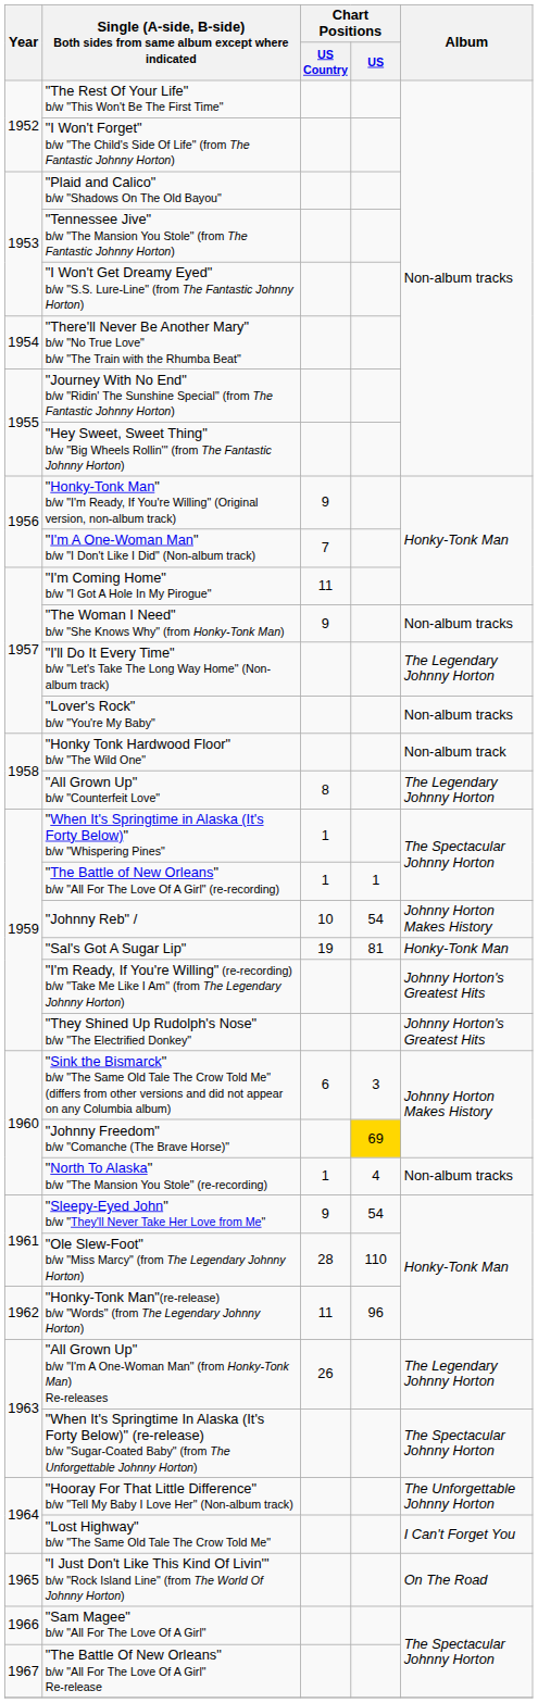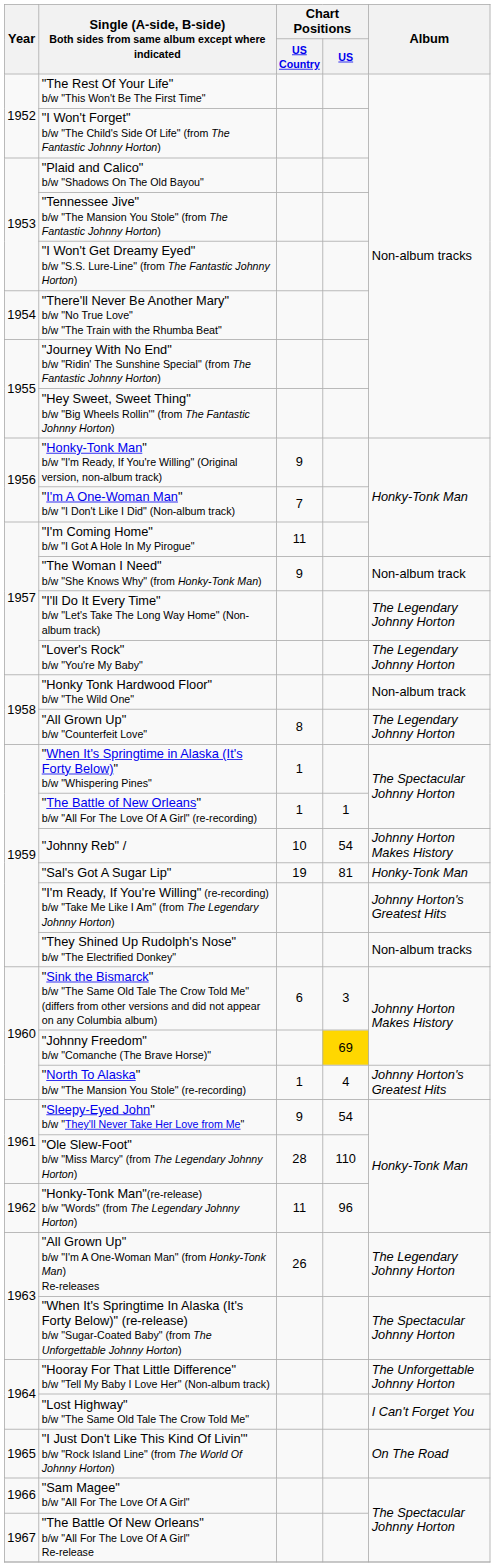 <table class="wikitable">
 <tr>
 <th rowspan="2">Year</th>
 <th rowspan="2">Single (A-side, B-side)<br><small>Both sides from same album except where indicated</small></th>
 <th colspan="2">Chart Positions</th>
 <th rowspan="2">Album</th>
 </tr>
 <tr>
 <th width="50"><small><a href='#'>US Country</a></small></th>
 <th width="50"><small><a href='#'>US</a></small><br></th>
 </tr>
 <tr>
 <td rowspan="2">1952</td>
 <td>"The Rest Of Your Life"<br><small>b/w "This Won't Be The First Time"</small></td>
 <td></td>
 <td></td>
 <td align="left" rowspan="8">Non-album tracks</td>
 </tr>
 <tr>
 <td>"I Won't Forget"<br><small>b/w "The Child's Side Of Life" (from <em>The Fantastic Johnny Horton</em>)</small></td>
 <td></td>
 <td></td>
 </tr>
 <tr>
 <td rowspan="3">1953</td>
 <td>"Plaid and Calico"<br><small>b/w "Shadows On The Old Bayou"</small></td>
 <td></td>
 <td></td>
 </tr>
 <tr>
 <td>"Tennessee Jive"<br><small>b/w "The Mansion You Stole" (from <em>The Fantastic Johnny Horton</em>)</small></td>
 <td></td>
 <td></td>
 </tr>
 <tr>
 <td>"I Won't Get Dreamy Eyed"<br><small>b/w "S.S. Lure-Line" (from <em>The Fantastic Johnny Horton</em>)</small></td>
 <td></td>
 <td></td>
 </tr>
 <tr>
 <td>1954</td>
 <td>"There'll Never Be Another Mary"<br><small>b/w "No True Love"<br>b/w "The Train with the Rhumba Beat"</small></td>
 <td></td>
 <td></td>
 </tr>
 <tr>
 <td rowspan="2">1955</td>
 <td>"Journey With No End"<br><small>b/w "Ridin' The Sunshine Special" (from <em>The Fantastic Johnny Horton</em>)</small></td>
 <td></td>
 <td></td>
 </tr>
 <tr>
 <td>"Hey Sweet, Sweet Thing"<br><small>b/w "Big Wheels Rollin'" (from <em>The Fantastic Johnny Horton</em>)</small></td>
 <td></td>
 <td></td>
 </tr>
 <tr>
 <td rowspan="2">1956</td>
 <td>"<a href='#'>Honky-Tonk Man</a>"<br><small>b/w "I'm Ready, If You're Willing" (Original version, non-album track)</small></td>
 <td align="center">9</td>
 <td></td>
 <td align="left" rowspan="3"><em>Honky-Tonk Man</em></td>
 </tr>
 <tr>
 <td>"<a href='#'>I'm A One-Woman Man</a>"<br><small>b/w "I Don't Like I Did" (Non-album track)</small></td>
 <td align="center">7</td>
 <td></td>
 </tr>
 <tr>
 <td rowspan="4">1957</td>
 <td>"I'm Coming Home"<br><small>b/w "I Got A Hole In My Pirogue"</small></td>
 <td align="center">11</td>
 <td></td>
 </tr>
 <tr>
 <td>"The Woman I Need"<br><small>b/w "She Knows Why" (from <em>Honky-Tonk Man</em>)</small></td>
 <td align="center">9</td>
 <td></td>
-<td align="left">Non-album tracks</td>
+<td align="left">Non-album track</td>
 </tr>
 <tr>
 <td>"I'll Do It Every Time"<br><small>b/w "Let's Take The Long Way Home" (Non-album track)</small></td>
 <td></td>
 <td></td>
 <td><em>The Legendary Johnny Horton</em></td>
 </tr>
 <tr>
 <td>"Lover's Rock"<br><small>b/w "You're My Baby"</small></td>
 <td></td>
 <td></td>
-<td align="left">Non-album tracks</td>
+<td><em>The Legendary Johnny Horton</em></td>
 </tr>
 <tr>
 <td rowspan="2">1958</td>
 <td>"Honky Tonk Hardwood Floor"<br><small>b/w "The Wild One"</small></td>
 <td></td>
 <td></td>
 <td align="left">Non-album track</td>
 </tr>
 <tr>
 <td>"All Grown Up"<br><small>b/w "Counterfeit Love"</small></td>
 <td align="center">8</td>
 <td></td>
 <td align="left"><em>The Legendary Johnny Horton</em></td>
 </tr>
 <tr>
 <td rowspan="6">1959</td>
 <td>"<a href='#'>When It's Springtime in Alaska (It's Forty Below)</a>"<br><small>b/w "Whispering Pines"</small></td>
 <td align="center">1</td>
 <td></td>
 <td rowspan="2"><em>The Spectacular Johnny Horton</em></td>
 </tr>
 <tr>
 <td>"<a href='#'>The Battle of New Orleans</a>"<br><small>b/w "All For The Love Of A Girl" (re-recording)</small></td>
 <td align="center">1</td>
 <td align="center">1</td>
 </tr>
 <tr>
 <td>"Johnny Reb" /</td>
 <td align="center">10</td>
 <td align="center">54</td>
 <td><em>Johnny Horton Makes History</em></td>
 </tr>
 <tr>
 <td>"Sal's Got A Sugar Lip"</td>
 <td align="center">19</td>
 <td align="center">81</td>
 <td align="left"><em>Honky-Tonk Man</em></td>
 </tr>
 <tr>
 <td>"I'm Ready, If You're Willing"<small> (re-recording)<br>b/w "Take Me Like I Am" (from <em>The Legendary Johnny Horton</em>)</small></td>
 <td></td>
 <td></td>
 <td align="left"><em>Johnny Horton's Greatest Hits</em></td>
 </tr>
 <tr>
 <td>"They Shined Up Rudolph's Nose"<br><small>b/w "The Electrified Donkey"</small></td>
 <td></td>
 <td></td>
-<td><em>Johnny Horton's Greatest Hits</em></td>
+<td align="left">Non-album tracks</td>
 </tr>
 <tr>
 <td rowspan="3">1960</td>
 <td>"<a href='#'>Sink the Bismarck</a>"<br><small>b/w "The Same Old Tale The Crow Told Me" (differs from other versions and did not appear on any Columbia album)</small></td>
 <td align="center">6</td>
 <td align="center">3</td>
 <td rowspan="2"><em>Johnny Horton Makes History</em></td>
 </tr>
 <tr>
 <td>"Johnny Freedom"<br><small>b/w "Comanche (The Brave Horse)"</small></td>
 <td></td>
 <td align="center" style="background: gold;">69</td>
 </tr>
 <tr>
 <td>"<a href='#'>North To Alaska</a>"<br><small>b/w "The Mansion You Stole" (re-recording)</small></td>
 <td align="center">1</td>
 <td align="center">4</td>
-<td align="left">Non-album tracks</td>
+<td><em>Johnny Horton's Greatest Hits</em></td>
 </tr>
 <tr>
 <td rowspan="2">1961</td>
 <td>"<a href='#'>Sleepy-Eyed John</a>"<br><small>b/w "<a href='#'>They'll Never Take Her Love from Me</a>"</small></td>
 <td align="center">9</td>
 <td align="center">54</td>
 <td rowspan="3"><em>Honky-Tonk Man</em></td>
 </tr>
 <tr>
 <td>"Ole Slew-Foot"<br><small>b/w "Miss Marcy" (from <em>The Legendary Johnny Horton</em>)</small></td>
 <td align="center">28</td>
 <td align="center">110</td>
 </tr>
 <tr>
 <td>1962</td>
 <td>"Honky-Tonk Man"<small>(re-release)</small><br><small>b/w "Words" (from <em>The Legendary Johnny Horton</em>)</small></td>
 <td align="center">11</td>
 <td align="center">96</td>
 </tr>
 <tr>
 <td rowspan="2">1963</td>
 <td>"All Grown Up"<br><small>b/w "I'm A One-Woman Man" (from <em>Honky-Tonk Man</em>)<br>Re-releases</small></td>
 <td align="center">26</td>
 <td></td>
 <td align="left"><em>The Legendary Johnny Horton</em></td>
 </tr>
 <tr>
 <td>"When It's Springtime In Alaska (It's Forty Below)" (re-release)<br><small>b/w "Sugar-Coated Baby" (from <em>The Unforgettable Johnny Horton</em>)</small></td>
 <td></td>
 <td></td>
 <td align="left"><em>The Spectacular Johnny Horton</em></td>
 </tr>
 <tr>
 <td rowspan="2">1964</td>
 <td>"Hooray For That Little Difference"<br><small>b/w "Tell My Baby I Love Her" (Non-album track)</small></td>
 <td></td>
 <td></td>
 <td align="left"><em>The Unforgettable Johnny Horton</em></td>
 </tr>
 <tr>
 <td>"Lost Highway"<br><small>b/w "The Same Old Tale The Crow Told Me"</small></td>
 <td></td>
 <td></td>
 <td align="left"><em>I Can't Forget You</em></td>
 </tr>
 <tr>
 <td>1965</td>
 <td>"I Just Don't Like This Kind Of Livin'"<br><small>b/w "Rock Island Line" (from <em>The World Of Johnny Horton</em>)</small></td>
 <td></td>
 <td></td>
 <td align="left"><em>On The Road</em></td>
 </tr>
 <tr>
 <td>1966</td>
 <td>"Sam Magee"<br><small>b/w "All For The Love Of A Girl"</small></td>
 <td></td>
 <td></td>
 <td align="left" rowspan="2"><em>The Spectacular Johnny Horton</em></td>
 </tr>
 <tr>
 <td>1967</td>
 <td>"The Battle Of New Orleans"<br><small>b/w "All For The Love Of A Girl"<br>Re-release</small></td>
 <td></td>
 <td></td>
 </tr>
 <tr>
 </tr>
 </table>
